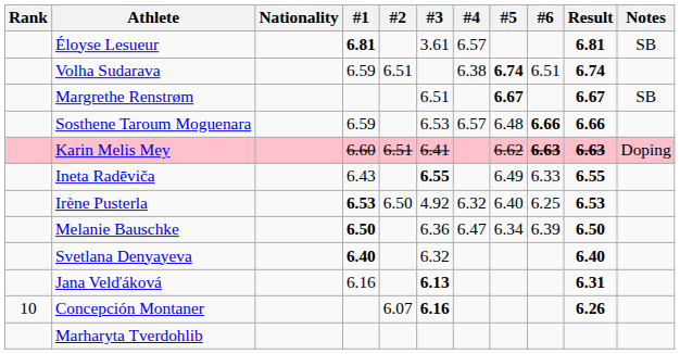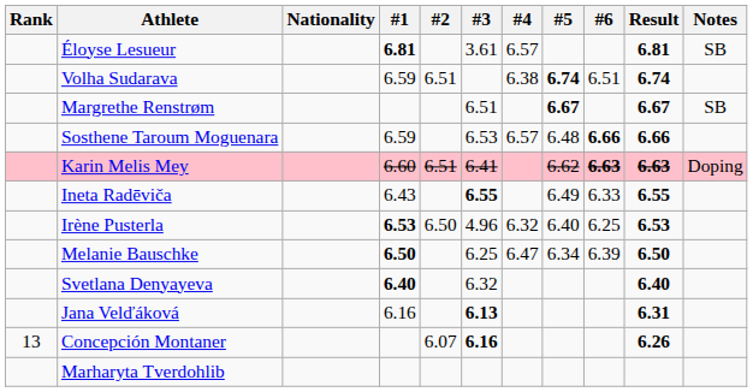 <table class="wikitable sortable" style="text-align:center">
 <tr>
 <th>Rank</th>
 <th>Athlete</th>
 <th>Nationality</th>
 <th>#1</th>
 <th>#2</th>
 <th>#3</th>
 <th>#4</th>
 <th>#5</th>
 <th>#6</th>
 <th>Result</th>
 <th>Notes</th>
 </tr>
 <tr>
 <td></td>
 <td align="left"><a href='#'>Éloyse Lesueur</a></td>
 <td align=left></td>
 <td><strong>6.81</strong></td>
 <td></td>
 <td>3.61</td>
 <td>6.57</td>
 <td></td>
 <td></td>
 <td><strong>6.81</strong></td>
 <td>SB</td>
 </tr>
 <tr>
 <td></td>
 <td align="left"><a href='#'>Volha Sudarava</a></td>
 <td align=left></td>
 <td>6.59</td>
 <td>6.51</td>
 <td></td>
 <td>6.38</td>
 <td><strong>6.74</strong></td>
 <td>6.51</td>
 <td><strong>6.74</strong></td>
 <td></td>
 </tr>
 <tr>
 <td></td>
 <td align="left"><a href='#'>Margrethe Renstrøm</a></td>
 <td align=left></td>
 <td></td>
 <td></td>
 <td>6.51</td>
 <td></td>
 <td><strong>6.67</strong></td>
 <td></td>
 <td><strong>6.67</strong></td>
 <td>SB</td>
 </tr>
 <tr>
 <td></td>
 <td align="left"><a href='#'>Sosthene Taroum Moguenara</a></td>
 <td align=left></td>
 <td>6.59</td>
 <td></td>
 <td>6.53</td>
 <td>6.57</td>
 <td>6.48</td>
 <td><strong>6.66</strong></td>
 <td><strong>6.66</strong></td>
 <td></td>
 </tr>
 <tr bgcolor=pink>
 <td></td>
 <td align="left"><a href='#'>Karin Melis Mey</a></td>
 <td align=left></td>
 <td><s>6.60 </s></td>
 <td><s>6.51 </s></td>
 <td><s>6.41 </s></td>
 <td><s></s></td>
 <td><s>6.62 </s></td>
 <td><s><strong>6.63</strong> </s></td>
 <td><s><strong>6.63</strong> </s></td>
 <td>Doping</td>
 </tr>
 <tr>
 <td></td>
 <td align="left"><a href='#'>Ineta Radēviča</a></td>
 <td align=left></td>
 <td>6.43</td>
 <td></td>
 <td><strong>6.55</strong></td>
 <td></td>
 <td>6.49</td>
 <td>6.33</td>
 <td><strong>6.55</strong></td>
 <td></td>
 </tr>
 <tr>
 <td></td>
 <td align="left"><a href='#'>Irène Pusterla</a></td>
 <td align=left></td>
 <td><strong>6.53</strong></td>
 <td>6.50</td>
-<td>4.92</td>
+<td>4.96</td>
 <td>6.32</td>
 <td>6.40</td>
 <td>6.25</td>
 <td><strong>6.53</strong></td>
 <td></td>
 </tr>
 <tr>
 <td></td>
 <td align="left"><a href='#'>Melanie Bauschke</a></td>
 <td align=left></td>
 <td><strong>6.50</strong></td>
 <td></td>
-<td>6.36</td>
+<td>6.25</td>
 <td>6.47</td>
 <td>6.34</td>
 <td>6.39</td>
 <td><strong>6.50</strong></td>
 <td></td>
 </tr>
 <tr>
 <td></td>
 <td align="left"><a href='#'>Svetlana Denyayeva</a></td>
 <td align=left></td>
 <td><strong>6.40</strong></td>
 <td></td>
 <td>6.32</td>
 <td></td>
 <td></td>
 <td></td>
 <td><strong>6.40</strong></td>
 <td></td>
 </tr>
 <tr>
 <td></td>
 <td align="left"><a href='#'>Jana Velďáková</a></td>
 <td align=left></td>
 <td>6.16</td>
 <td></td>
 <td><strong>6.13</strong></td>
 <td></td>
 <td></td>
 <td></td>
 <td><strong>6.31</strong></td>
 <td></td>
 </tr>
 <tr>
-<td>10</td>
+<td>13</td>
 <td align="left"><a href='#'>Concepción Montaner</a></td>
 <td align=left></td>
 <td></td>
 <td>6.07</td>
 <td><strong>6.16</strong></td>
 <td></td>
 <td></td>
 <td></td>
 <td><strong>6.26</strong></td>
 <td></td>
 </tr>
 <tr>
 <td></td>
 <td align="left"><a href='#'>Marharyta Tverdohlib</a></td>
 <td align=left></td>
 <td></td>
 <td></td>
 <td></td>
 <td></td>
 <td></td>
 <td></td>
 <td><strong></strong></td>
 <td></td>
 </tr>
 </table>
